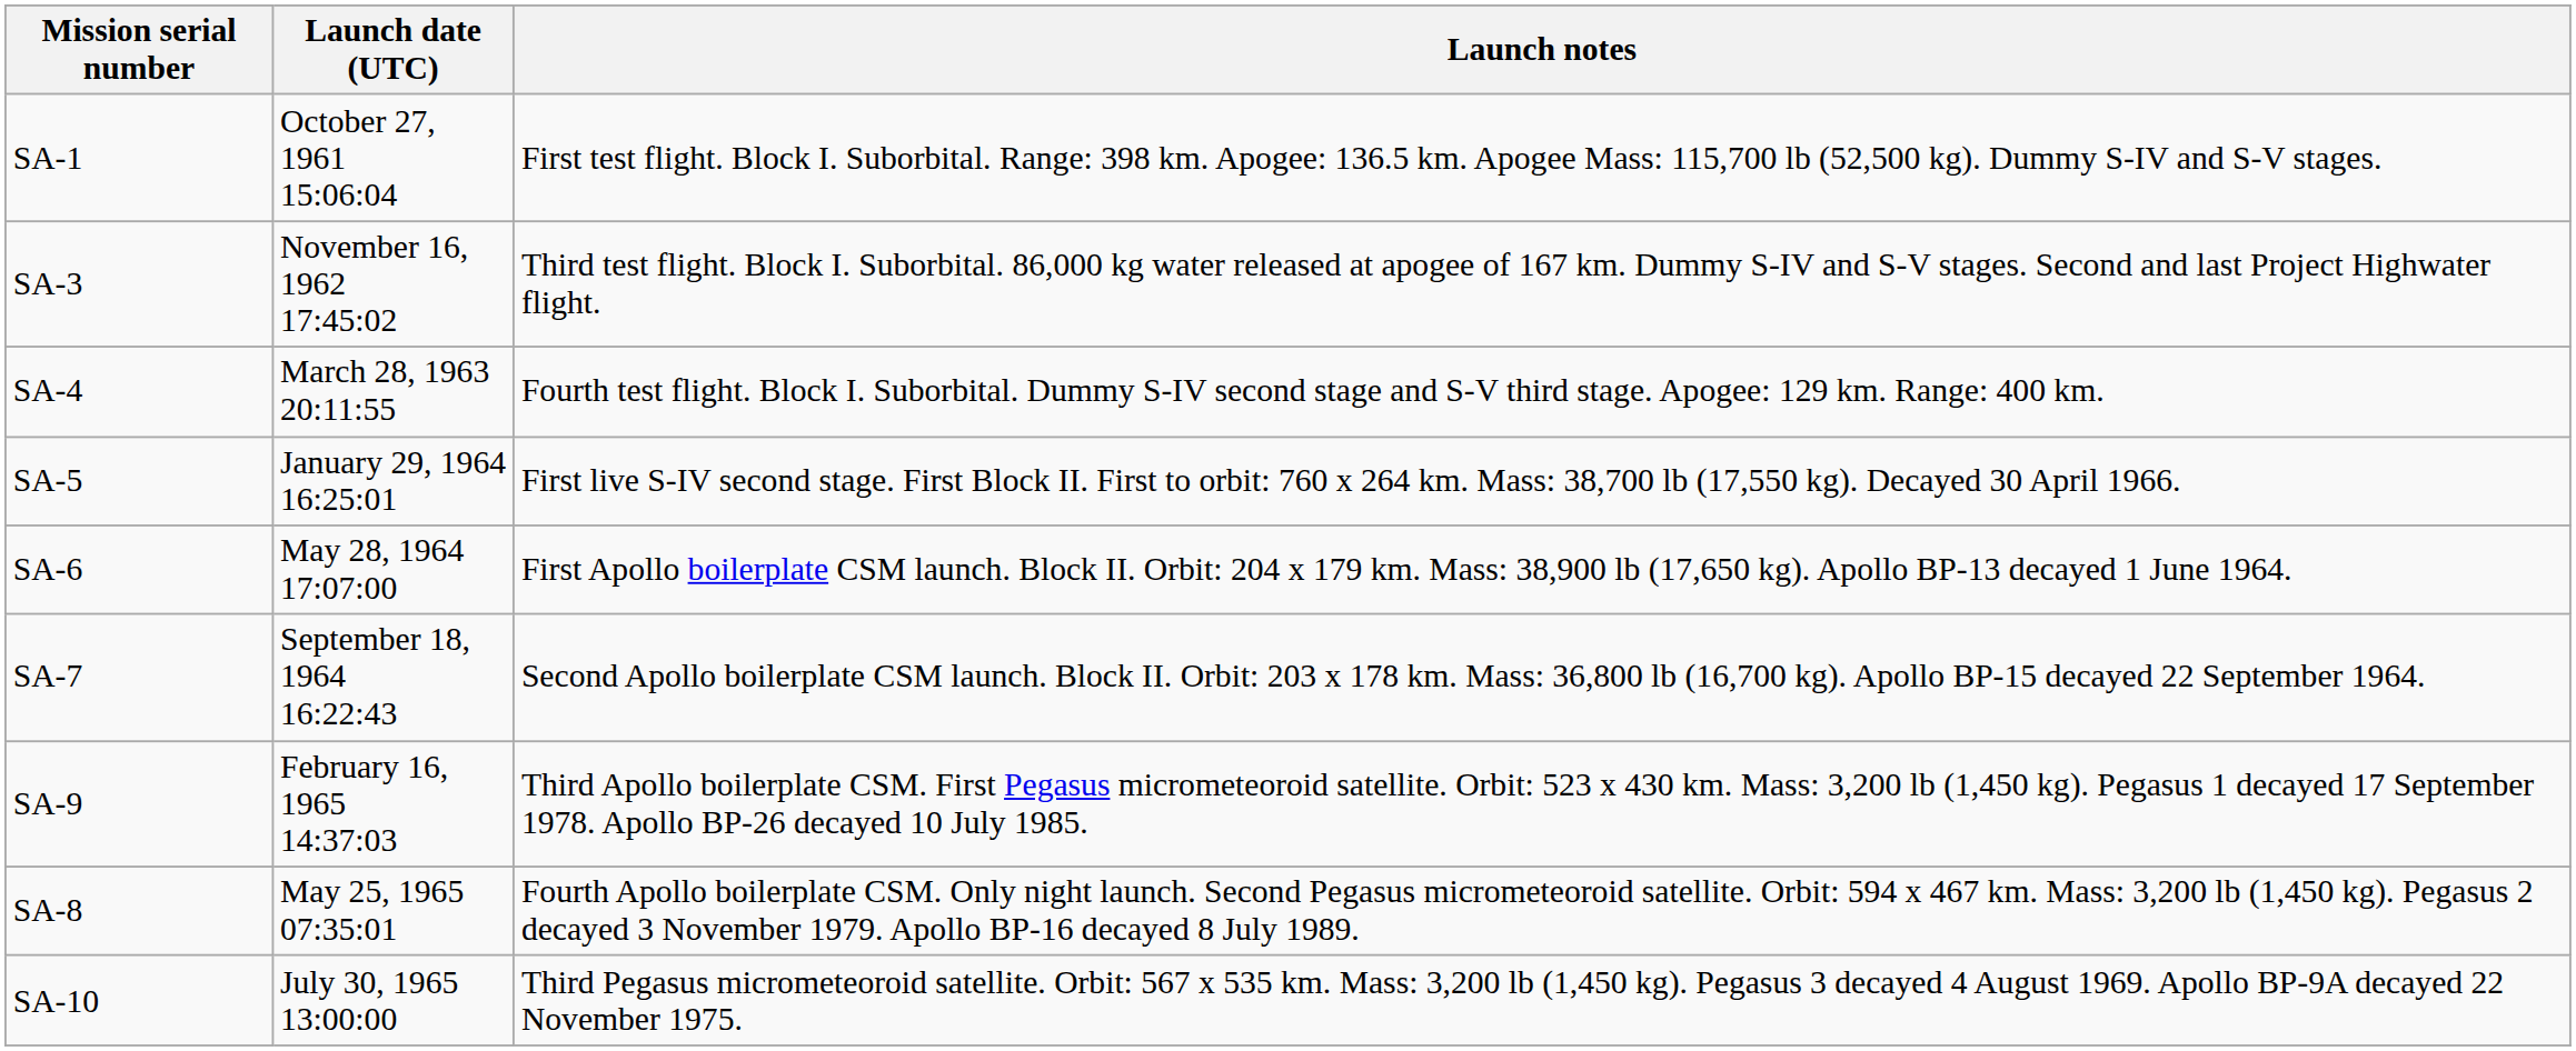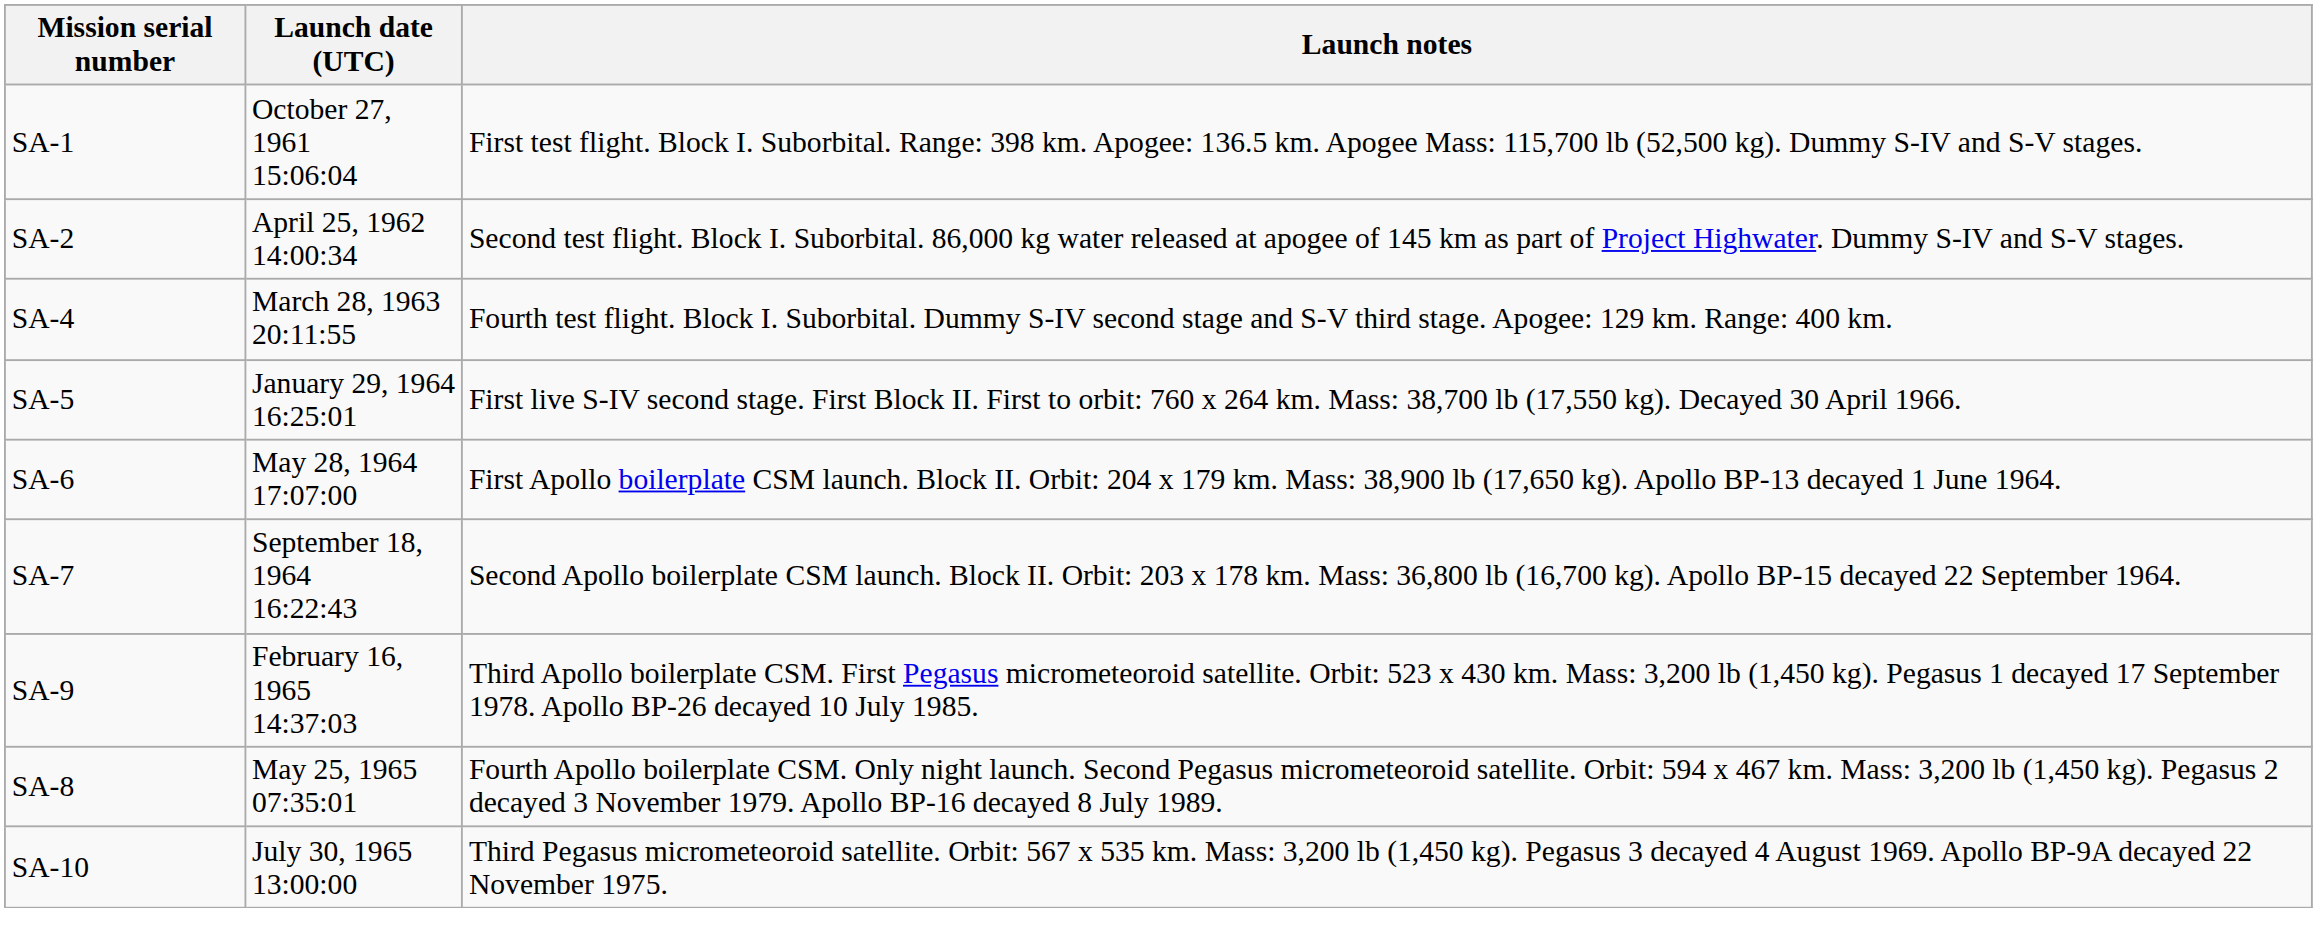 <table class="wikitable">
 <tr>
 <th>Mission serial number</th>
 <th>Launch date<br>(UTC)</th>
 <th>Launch notes</th>
 </tr>
 <tr>
 <td>SA-1</td>
 <td>October 27, 1961<br>15:06:04</td>
 <td>First test flight. Block I. Suborbital. Range: 398 km. Apogee: 136.5 km. Apogee Mass: 115,700 lb (52,500 kg). Dummy S-IV and S-V stages.</td>
 </tr>
 <tr>
-<td>SA-3</td>
-<td>November 16, 1962<br>17:45:02</td>
-<td>Third test flight. Block I. Suborbital. 86,000 kg water released at apogee of 167 km. Dummy S-IV and S-V stages. Second and last Project Highwater flight.</td>
+<td>SA-2</td>
+<td>April 25, 1962<br>14:00:34</td>
+<td>Second test flight. Block I. Suborbital. 86,000 kg water released at apogee of 145 km as part of <a href='#'>Project Highwater</a>. Dummy S-IV and S-V stages.</td>
 </tr>
 <tr>
 <td>SA-4</td>
 <td>March 28, 1963<br>20:11:55</td>
 <td>Fourth test flight. Block I. Suborbital. Dummy S-IV second stage and S-V third stage. Apogee: 129 km. Range: 400 km.</td>
 </tr>
 <tr>
 <td>SA-5</td>
 <td>January 29, 1964<br>16:25:01</td>
 <td>First live S-IV second stage. First Block II. First to orbit: 760 x 264 km. Mass: 38,700 lb (17,550 kg). Decayed 30 April 1966.</td>
 </tr>
 <tr>
 <td>SA-6</td>
 <td>May 28, 1964<br>17:07:00</td>
 <td>First Apollo <a href='#'>boilerplate</a> CSM launch. Block II. Orbit: 204 x 179 km. Mass: 38,900 lb (17,650 kg). Apollo BP-13 decayed 1 June 1964.</td>
 </tr>
 <tr>
 <td>SA-7</td>
 <td>September 18, 1964<br>16:22:43</td>
 <td>Second Apollo boilerplate CSM launch. Block II. Orbit: 203 x 178 km. Mass: 36,800 lb (16,700 kg). Apollo BP-15 decayed 22 September 1964.</td>
 </tr>
 <tr>
 <td>SA-9</td>
 <td>February 16, 1965<br>14:37:03</td>
 <td>Third Apollo boilerplate CSM. First <a href='#'>Pegasus</a> micrometeoroid satellite. Orbit: 523 x 430 km. Mass: 3,200 lb (1,450 kg). Pegasus 1 decayed 17 September 1978. Apollo BP-26 decayed 10 July 1985.</td>
 </tr>
 <tr>
 <td>SA-8</td>
 <td>May 25, 1965<br>07:35:01</td>
 <td>Fourth Apollo boilerplate CSM. Only night launch. Second Pegasus micrometeoroid satellite. Orbit: 594 x 467 km. Mass: 3,200 lb (1,450 kg). Pegasus 2 decayed 3 November 1979. Apollo BP-16 decayed 8 July 1989.</td>
 </tr>
 <tr>
 <td>SA-10</td>
 <td>July 30, 1965<br>13:00:00</td>
 <td>Third Pegasus micrometeoroid satellite. Orbit: 567 x 535 km. Mass: 3,200 lb (1,450 kg). Pegasus 3 decayed 4 August 1969. Apollo BP-9A decayed 22 November 1975.</td>
 </tr>
 </table>
